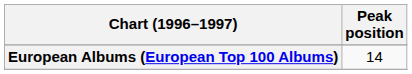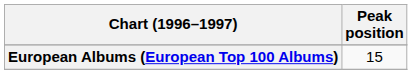 <table class="wikitable sortable plainrowheaders" style="text-align:center">
 <tr>
 <th scope="col">Chart (1996–1997)</th>
 <th scope="col">Peak <br>position</th>
 </tr>
 <tr>
 </tr>
 <tr>
 </tr>
 <tr>
 </tr>
 <tr>
 </tr>
 <tr>
 </tr>
 <tr>
 <th scope="row">European Albums (<a href='#'>European Top 100 Albums</a>)</th>
-<td>14</td>
+<td>15</td>
 </tr>
 <tr>
 </tr>
 <tr>
 </tr>
 <tr>
 </tr>
 <tr>
 </tr>
 <tr>
 </tr>
 <tr>
 </tr>
 <tr>
 </tr>
 <tr>
 </tr>
 </table>
